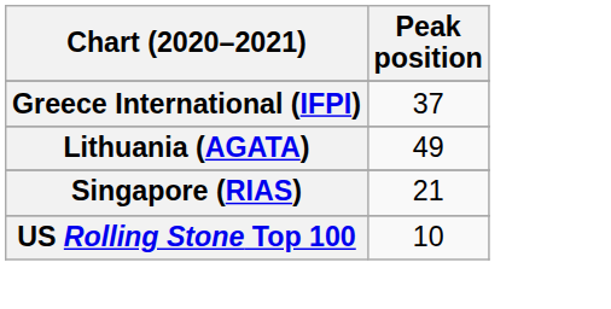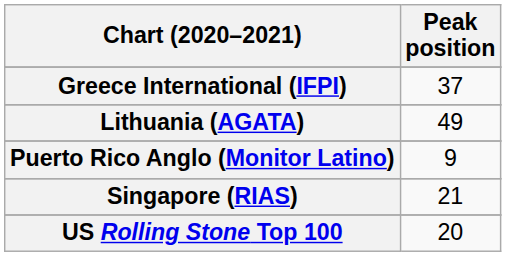 <table class="wikitable sortable plainrowheaders" style="text-align:center">
 <tr>
 <th scope="col">Chart (2020–2021)</th>
 <th scope="col">Peak<br>position</th>
 </tr>
 <tr>
 </tr>
 <tr>
 </tr>
 <tr>
 </tr>
 <tr>
 </tr>
 <tr>
 </tr>
 <tr>
 </tr>
 <tr>
 <th scope="row">Greece International (<a href='#'>IFPI</a>)</th>
 <td>37</td>
 </tr>
 <tr>
 </tr>
 <tr>
 <th scope="row">Lithuania (<a href='#'>AGATA</a>)</th>
 <td>49</td>
 </tr>
 <tr>
 </tr>
 <tr>
 </tr>
 <tr>
 </tr>
 <tr>
+<th scope="row">Puerto Rico Anglo (<a href='#'>Monitor Latino</a>)</th>
+<td>9</td>
+</tr>
+<tr>
 </tr>
 <tr>
 <th scope="row">Singapore (<a href='#'>RIAS</a>)</th>
 <td>21</td>
 </tr>
 <tr>
 </tr>
 <tr>
 </tr>
 <tr>
 </tr>
 <tr>
 </tr>
 <tr>
 </tr>
 <tr>
 </tr>
 <tr>
 </tr>
 <tr>
 </tr>
 <tr>
 <th scope="row">US <a href='#'><em>Rolling Stone</em> Top 100</a></th>
-<td>10</td>
+<td>20</td>
 </tr>
 </table>
